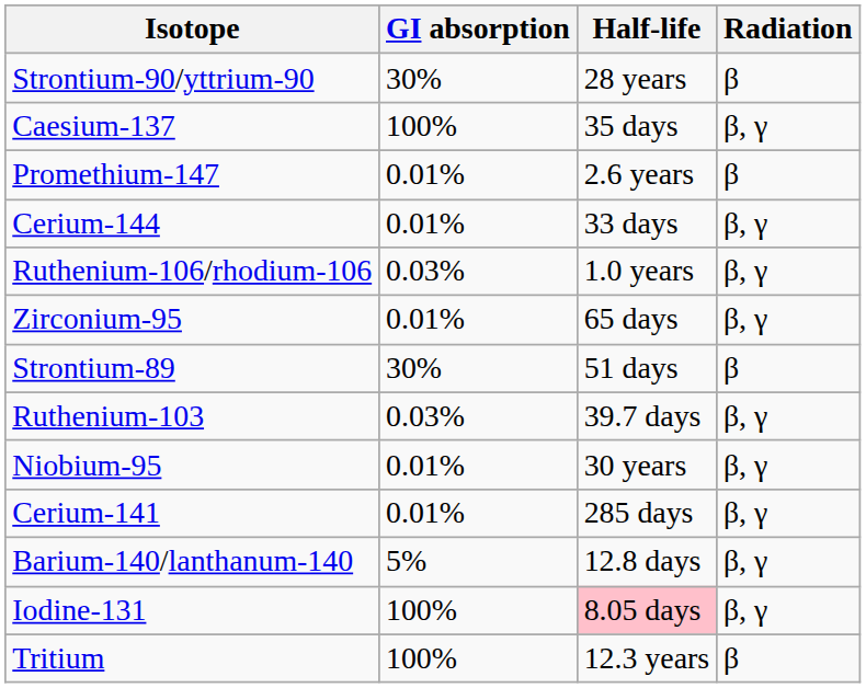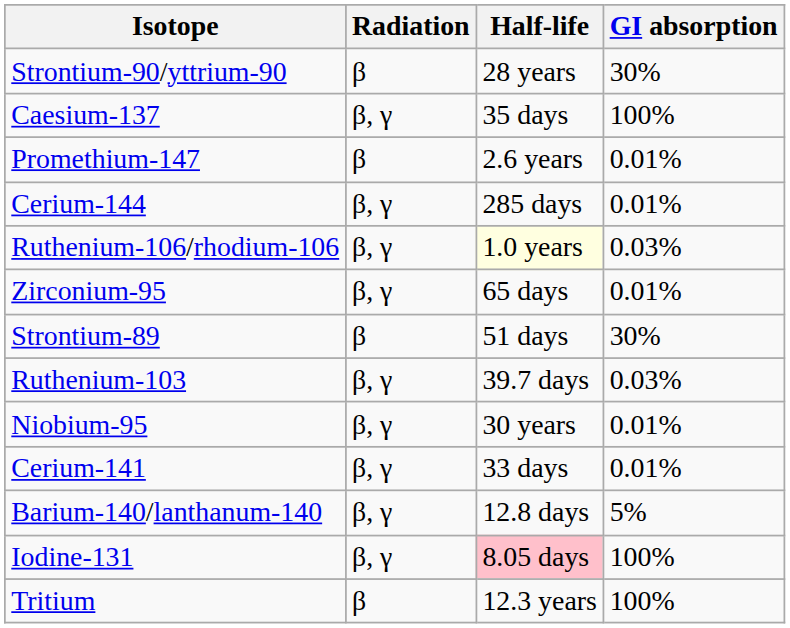 <table class="wikitable">
 <tr>
 <th>Isotope</th>
+<th>Radiation</th>
+<th>Half-life</th>
 <th><a href='#'>GI</a> absorption</th>
-<th>Half-life</th>
-<th>Radiation</th>
 </tr>
 <tr>
 <td><a href='#'>Strontium-90</a>/<a href='#'>yttrium-90</a></td>
+<td>β</td>
+<td>28 years</td>
 <td>30%</td>
-<td>28 years</td>
-<td>β</td>
 </tr>
 <tr>
 <td><a href='#'>Caesium-137</a></td>
+<td>β, γ</td>
+<td>35 days</td>
 <td>100%</td>
-<td>35 days</td>
-<td>β, γ</td>
 </tr>
 <tr>
 <td><a href='#'>Promethium-147</a></td>
+<td>β</td>
+<td>2.6 years</td>
 <td>0.01%</td>
-<td>2.6 years</td>
-<td>β</td>
 </tr>
 <tr>
 <td><a href='#'>Cerium-144</a></td>
+<td>β, γ</td>
+<td>285 days</td>
 <td>0.01%</td>
-<td>33 days</td>
-<td>β, γ</td>
 </tr>
 <tr>
 <td><a href='#'>Ruthenium-106</a>/<a href='#'>rhodium-106</a></td>
+<td>β, γ</td>
+<td style="background: lightyellow;">1.0 years</td>
 <td>0.03%</td>
-<td>1.0 years</td>
-<td>β, γ</td>
 </tr>
 <tr>
 <td><a href='#'>Zirconium-95</a></td>
+<td>β, γ</td>
+<td>65 days</td>
 <td>0.01%</td>
-<td>65 days</td>
-<td>β, γ</td>
 </tr>
 <tr>
 <td><a href='#'>Strontium-89</a></td>
+<td>β</td>
+<td>51 days</td>
 <td>30%</td>
-<td>51 days</td>
-<td>β</td>
 </tr>
 <tr>
 <td><a href='#'>Ruthenium-103</a></td>
+<td>β, γ</td>
+<td>39.7 days</td>
 <td>0.03%</td>
-<td>39.7 days</td>
-<td>β, γ</td>
 </tr>
 <tr>
 <td><a href='#'>Niobium-95</a></td>
+<td>β, γ</td>
+<td>30 years</td>
 <td>0.01%</td>
-<td>30 years</td>
-<td>β, γ</td>
 </tr>
 <tr>
 <td><a href='#'>Cerium-141</a></td>
+<td>β, γ</td>
+<td>33 days</td>
 <td>0.01%</td>
-<td>285 days</td>
-<td>β, γ</td>
 </tr>
 <tr>
 <td><a href='#'>Barium-140</a>/<a href='#'>lanthanum-140</a></td>
+<td>β, γ</td>
+<td>12.8 days</td>
 <td>5%</td>
-<td>12.8 days</td>
-<td>β, γ</td>
 </tr>
 <tr>
 <td><a href='#'>Iodine-131</a></td>
+<td>β, γ</td>
+<td style="background: pink;">8.05 days</td>
 <td>100%</td>
-<td style="background: pink;">8.05 days</td>
-<td>β, γ</td>
 </tr>
 <tr>
 <td><a href='#'>Tritium</a></td>
+<td>β</td>
+<td>12.3 years</td>
 <td>100%</td>
-<td>12.3 years</td>
-<td>β</td>
 </tr>
 </table>
